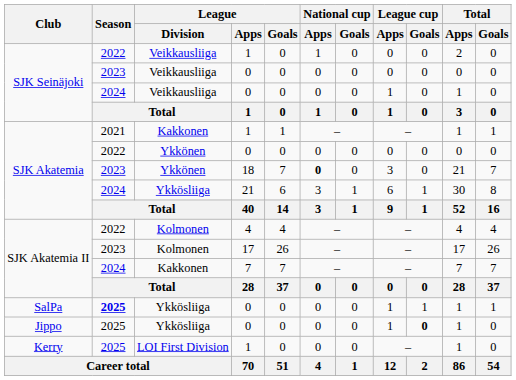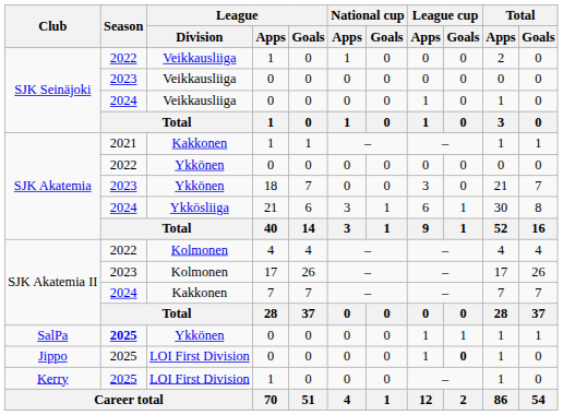 <table class="wikitable" style="text-align:center">
 <tr>
 <th rowspan="2">Club</th>
 <th rowspan="2">Season</th>
 <th colspan="3">League</th>
 <th colspan="2">National cup</th>
 <th colspan="2">League cup</th>
 <th colspan="2">Total</th>
 </tr>
 <tr>
 <th>Division</th>
 <th>Apps</th>
 <th>Goals</th>
 <th>Apps</th>
 <th>Goals</th>
 <th>Apps</th>
 <th>Goals</th>
 <th>Apps</th>
 <th>Goals</th>
 </tr>
 <tr>
 <td rowspan=4><a href='#'>SJK Seinäjoki</a></td>
 <td><a href='#'>2022</a></td>
 <td><a href='#'>Veikkausliiga</a></td>
 <td>1</td>
 <td>0</td>
 <td>1</td>
 <td>0</td>
 <td>0</td>
 <td>0</td>
 <td>2</td>
 <td>0</td>
 </tr>
 <tr>
 <td><a href='#'>2023</a></td>
 <td>Veikkausliiga</td>
 <td>0</td>
 <td>0</td>
 <td>0</td>
 <td>0</td>
 <td>0</td>
 <td>0</td>
 <td>0</td>
 <td>0</td>
 </tr>
 <tr>
 <td><a href='#'>2024</a></td>
 <td>Veikkausliiga</td>
 <td>0</td>
 <td>0</td>
 <td>0</td>
 <td>0</td>
 <td>1</td>
 <td>0</td>
 <td>1</td>
 <td>0</td>
 </tr>
 <tr>
 <th colspan=2>Total</th>
 <th>1</th>
 <th>0</th>
 <th>1</th>
 <th>0</th>
 <th>1</th>
 <th>0</th>
 <th>3</th>
 <th>0</th>
 </tr>
 <tr>
 <td rowspan=5><a href='#'>SJK Akatemia</a></td>
 <td>2021</td>
 <td><a href='#'>Kakkonen</a></td>
 <td>1</td>
 <td>1</td>
 <td colspan=2>–</td>
 <td colspan=2>–</td>
 <td>1</td>
 <td>1</td>
 </tr>
 <tr>
 <td>2022</td>
 <td><a href='#'>Ykkönen</a></td>
 <td>0</td>
 <td>0</td>
 <td>0</td>
 <td>0</td>
 <td>0</td>
 <td>0</td>
 <td>0</td>
 <td>0</td>
 </tr>
 <tr>
 <td><a href='#'>2023</a></td>
 <td><a href='#'>Ykkönen</a></td>
 <td>18</td>
 <td>7</td>
-<td><strong>0</strong></td>
+<td>0</td>
 <td>0</td>
 <td>3</td>
 <td>0</td>
 <td>21</td>
 <td>7</td>
 </tr>
 <tr>
 <td><a href='#'>2024</a></td>
 <td><a href='#'>Ykkösliiga</a></td>
 <td>21</td>
 <td>6</td>
 <td>3</td>
 <td>1</td>
 <td>6</td>
 <td>1</td>
 <td>30</td>
 <td>8</td>
 </tr>
 <tr>
 <th colspan=2>Total</th>
 <th>40</th>
 <th>14</th>
 <th>3</th>
 <th>1</th>
 <th>9</th>
 <th>1</th>
 <th>52</th>
 <th>16</th>
 </tr>
 <tr>
 <td rowspan=4>SJK Akatemia II</td>
 <td>2022</td>
 <td><a href='#'>Kolmonen</a></td>
 <td>4</td>
 <td>4</td>
 <td colspan=2>–</td>
 <td colspan=2>–</td>
 <td>4</td>
 <td>4</td>
 </tr>
 <tr>
 <td>2023</td>
 <td>Kolmonen</td>
 <td>17</td>
 <td>26</td>
 <td colspan=2>–</td>
 <td colspan=2>–</td>
 <td>17</td>
 <td>26</td>
 </tr>
 <tr>
 <td><a href='#'>2024</a></td>
 <td>Kakkonen</td>
 <td>7</td>
 <td>7</td>
 <td colspan=2>–</td>
 <td colspan=2>–</td>
 <td>7</td>
 <td>7</td>
 </tr>
 <tr>
 <th colspan=2>Total</th>
 <th>28</th>
 <th>37</th>
 <th>0</th>
 <th>0</th>
 <th>0</th>
 <th>0</th>
 <th>28</th>
 <th>37</th>
 </tr>
 <tr>
 <td><a href='#'>SalPa</a></td>
 <td><strong><a href='#'>2025</a></strong></td>
-<td>Ykkösliiga</td>
+<td><a href='#'>Ykkönen</a></td>
 <td>0</td>
 <td>0</td>
 <td>0</td>
 <td>0</td>
 <td>1</td>
 <td>1</td>
 <td>1</td>
 <td>1</td>
 </tr>
 <tr>
 <td><a href='#'>Jippo</a></td>
 <td>2025</td>
-<td>Ykkösliiga</td>
+<td><a href='#'>LOI First Division</a></td>
 <td>0</td>
 <td>0</td>
 <td>0</td>
 <td>0</td>
 <td>1</td>
 <td><strong>0</strong></td>
 <td>1</td>
 <td>0</td>
 </tr>
 <tr>
 <td><a href='#'>Kerry</a></td>
 <td><a href='#'>2025</a></td>
 <td><a href='#'>LOI First Division</a></td>
 <td>1</td>
 <td>0</td>
 <td>0</td>
 <td>0</td>
 <td colspan=2>–</td>
 <td>1</td>
 <td>0</td>
 </tr>
 <tr>
 <th colspan="3">Career total</th>
 <th>70</th>
 <th>51</th>
 <th>4</th>
 <th>1</th>
 <th>12</th>
 <th>2</th>
 <th>86</th>
 <th>54</th>
 </tr>
 </table>
